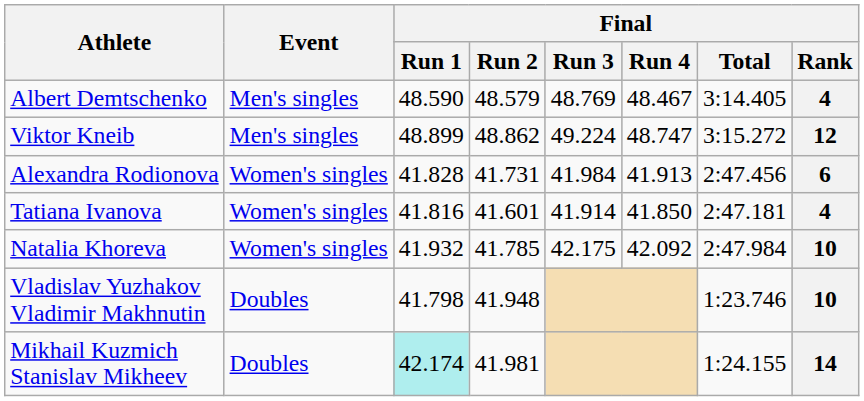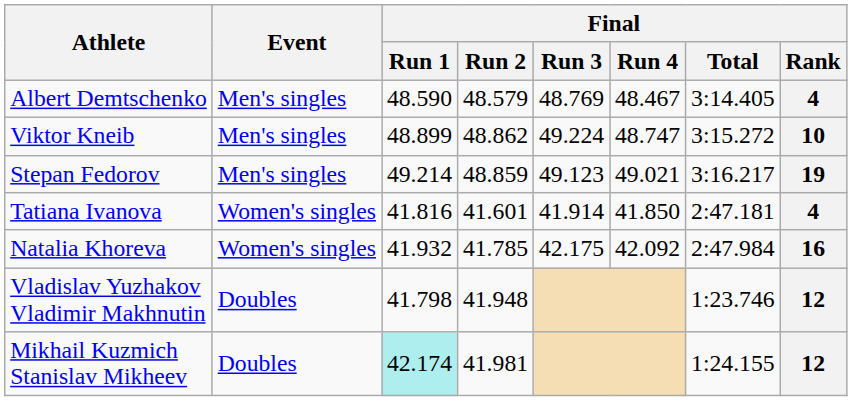 <table class="wikitable">
 <tr>
 <th rowspan="2">Athlete</th>
 <th rowspan="2">Event</th>
 <th colspan="6">Final</th>
 </tr>
 <tr>
 <th>Run 1</th>
 <th>Run 2</th>
 <th>Run 3</th>
 <th>Run 4</th>
 <th>Total</th>
 <th>Rank</th>
 </tr>
 <tr>
 <td><a href='#'>Albert Demtschenko</a></td>
 <td><a href='#'>Men's singles</a></td>
 <td align="center">48.590</td>
 <td align="center">48.579</td>
 <td align="center">48.769</td>
 <td align="center">48.467</td>
 <td align="center">3:14.405</td>
 <th align="center">4</th>
 </tr>
 <tr>
 <td><a href='#'>Viktor Kneib</a></td>
 <td><a href='#'>Men's singles</a></td>
 <td align="center">48.899</td>
 <td align="center">48.862</td>
 <td align="center">49.224</td>
 <td align="center">48.747</td>
 <td align="center">3:15.272</td>
-<th align="center">12</th>
+<th align="center">10</th>
 </tr>
 <tr>
-<td><a href='#'>Alexandra Rodionova</a></td>
-<td><a href='#'>Women's singles</a></td>
-<td align="center">41.828</td>
-<td align="center">41.731</td>
-<td align="center">41.984</td>
-<td align="center">41.913</td>
-<td align="center">2:47.456</td>
-<th align="center">6</th>
+<td><a href='#'>Stepan Fedorov</a></td>
+<td><a href='#'>Men's singles</a></td>
+<td align="center">49.214</td>
+<td align="center">48.859</td>
+<td align="center">49.123</td>
+<td align="center">49.021</td>
+<td align="center">3:16.217</td>
+<th align="center">19</th>
 </tr>
 <tr>
 <td><a href='#'>Tatiana Ivanova</a></td>
 <td><a href='#'>Women's singles</a></td>
 <td align="center">41.816</td>
 <td align="center">41.601</td>
 <td align="center">41.914</td>
 <td align="center">41.850</td>
 <td align="center">2:47.181</td>
 <th align="center">4</th>
 </tr>
 <tr>
 <td><a href='#'>Natalia Khoreva</a></td>
 <td><a href='#'>Women's singles</a></td>
 <td align="center">41.932</td>
 <td align="center">41.785</td>
 <td align="center">42.175</td>
 <td align="center">42.092</td>
 <td align="center">2:47.984</td>
-<th align="center">10</th>
+<th align="center">16</th>
 </tr>
 <tr>
 <td><a href='#'>Vladislav Yuzhakov</a>  <br> <a href='#'>Vladimir Makhnutin</a></td>
 <td><a href='#'>Doubles</a></td>
 <td align="center">41.798</td>
 <td align="center">41.948</td>
 <td colspan=2 bgcolor="wheat"></td>
 <td align="center">1:23.746</td>
-<th align="center">10</th>
+<th align="center">12</th>
 </tr>
 <tr>
 <td><a href='#'>Mikhail Kuzmich</a>  <br> <a href='#'>Stanislav Mikheev</a></td>
 <td><a href='#'>Doubles</a></td>
 <td align="center" style="background: paleturquoise;">42.174</td>
 <td align="center">41.981</td>
 <td colspan=2 bgcolor="wheat"></td>
 <td align="center">1:24.155</td>
-<th align="center">14</th>
+<th align="center">12</th>
 </tr>
 </table>
